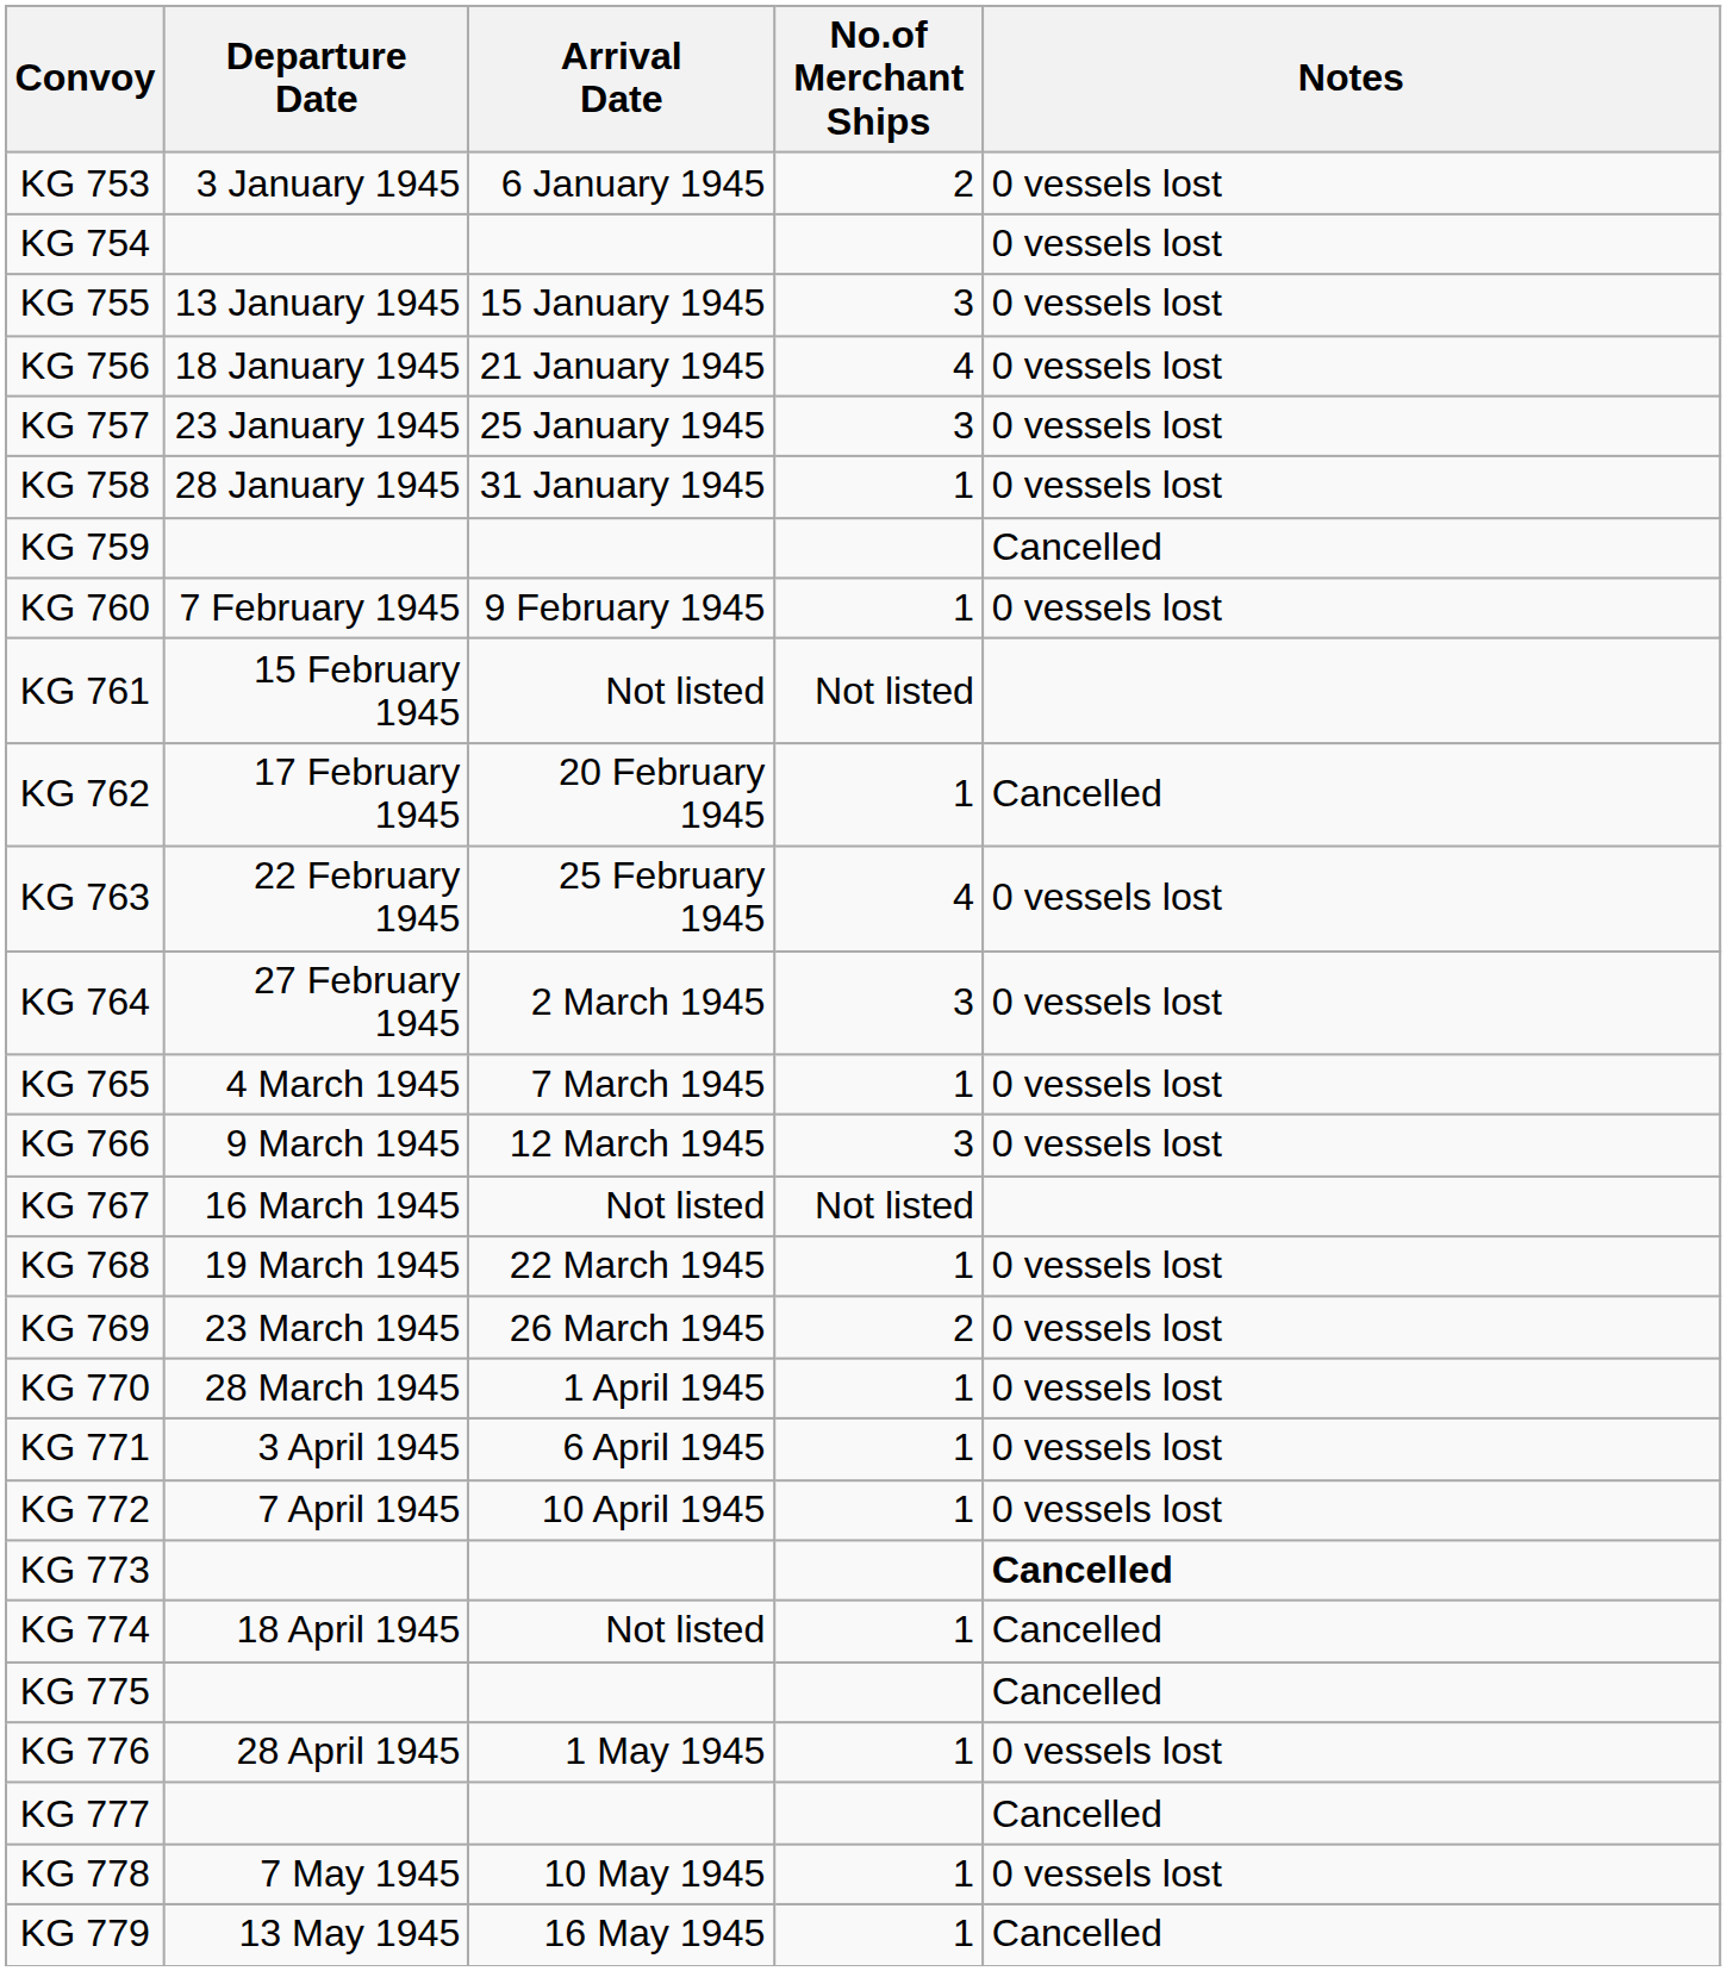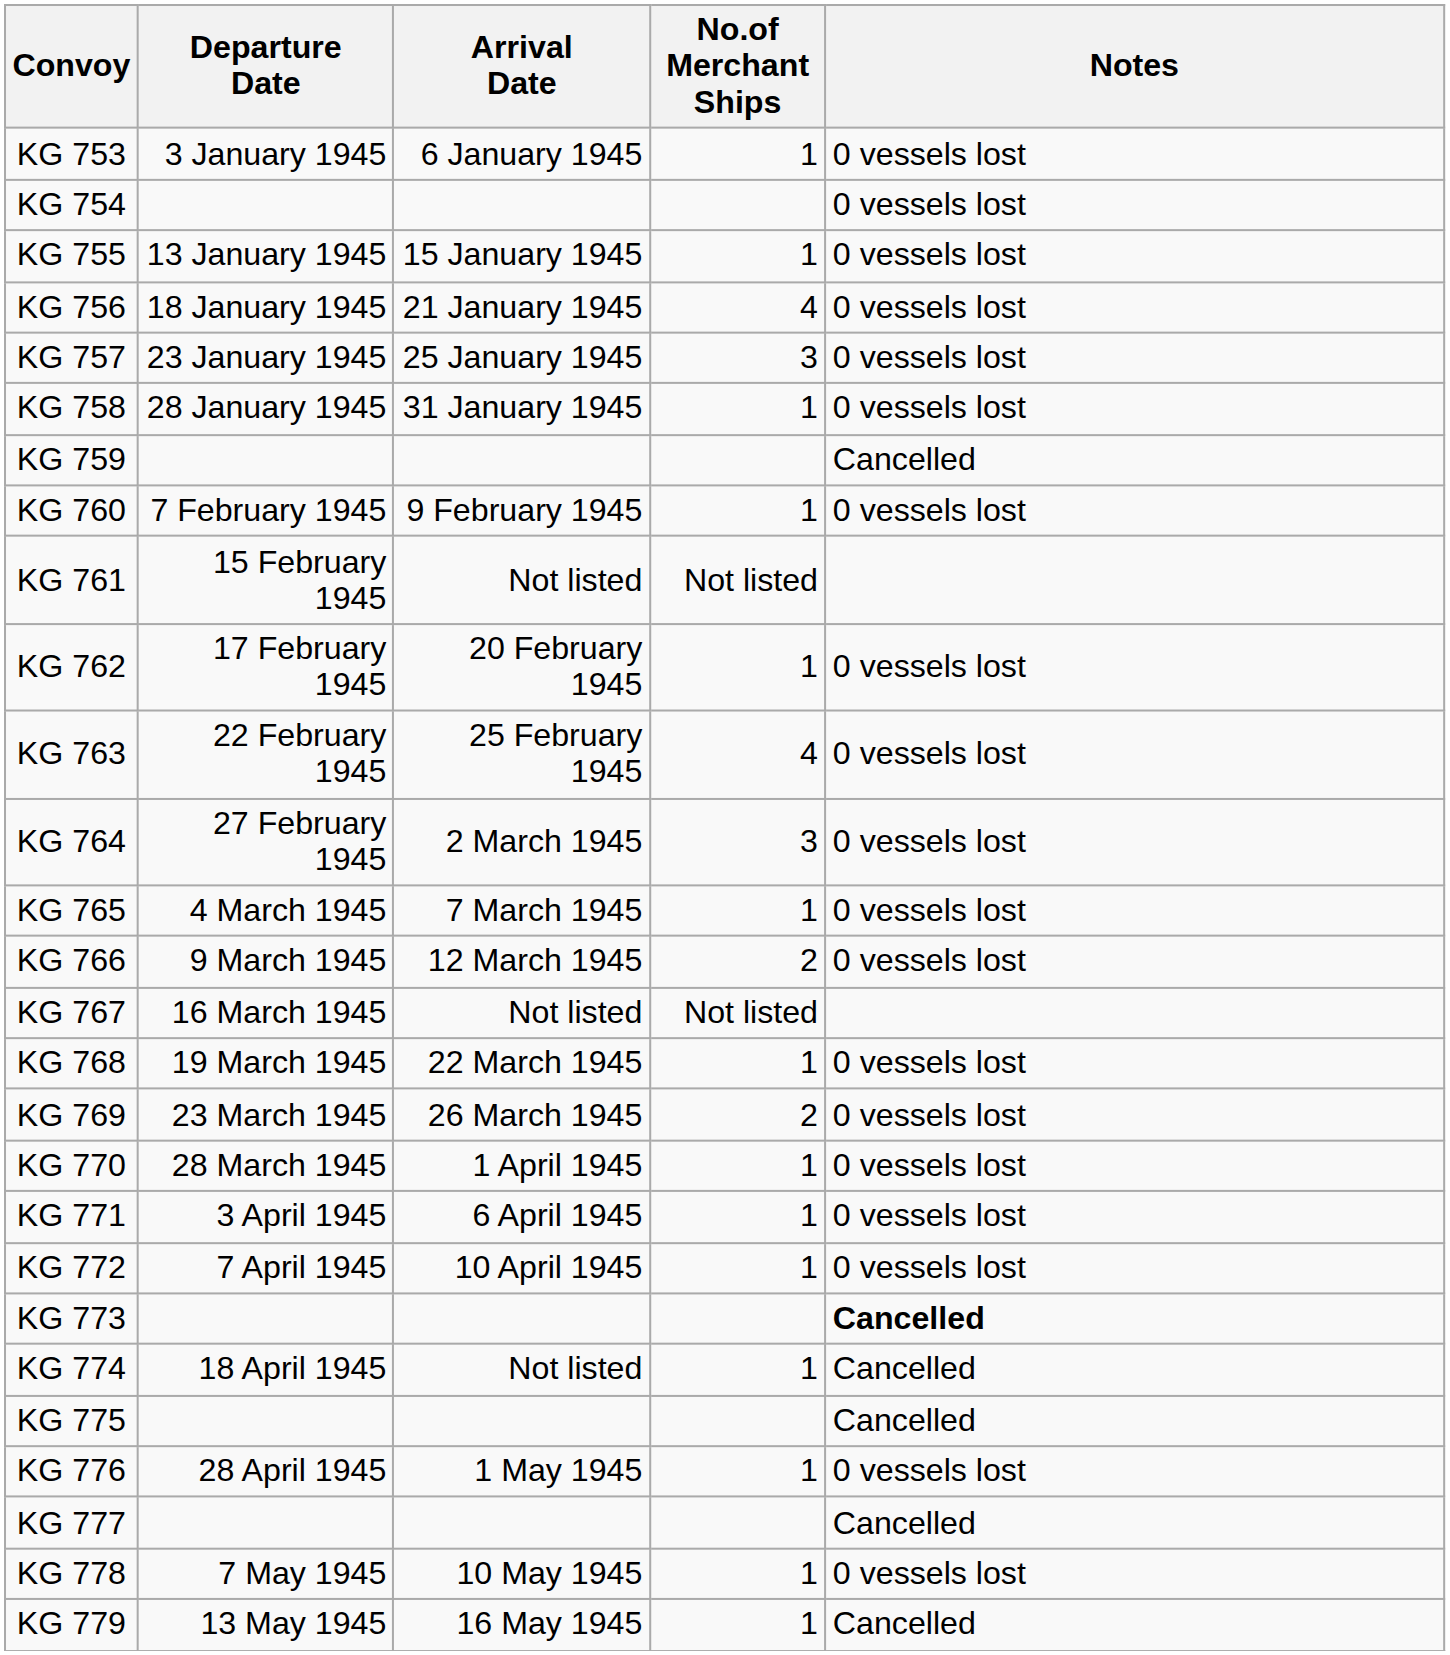 <table class="wikitable sortable">
 <tr>
 <th scope="col" width="50px">Convoy</th>
 <th scope="col" width="120px">Departure<br>Date</th>
 <th scope="col" width="120px">Arrival<br>Date</th>
 <th scope="col" width="80px">No.of Merchant Ships</th>
 <th scope="col" width="300px">Notes</th>
 </tr>
 <tr>
 <td align="center">KG 753</td>
 <td align="right">3 January 1945</td>
 <td align="right">6 January 1945</td>
-<td align="right">2</td>
+<td align="right">1</td>
 <td align="left">0 vessels lost</td>
 </tr>
 <tr>
 <td align="center">KG 754</td>
 <td align="right"></td>
 <td align="right"></td>
 <td align="right"></td>
 <td align="left">0 vessels lost</td>
 </tr>
 <tr>
 <td align="center">KG 755</td>
 <td align="right">13 January 1945</td>
 <td align="right">15 January 1945</td>
-<td align="right">3</td>
+<td align="right">1</td>
 <td align="left">0 vessels lost</td>
 </tr>
 <tr>
 <td align="center">KG 756</td>
 <td align="right">18 January 1945</td>
 <td align="right">21 January 1945</td>
 <td align="right">4</td>
 <td align="left">0 vessels lost</td>
 </tr>
 <tr>
 <td align="center">KG 757</td>
 <td align="right">23 January 1945</td>
 <td align="right">25 January 1945</td>
 <td align="right">3</td>
 <td align="left">0 vessels lost</td>
 </tr>
 <tr>
 <td align="center">KG 758</td>
 <td align="right">28 January 1945</td>
 <td align="right">31 January 1945</td>
 <td align="right">1</td>
 <td align="left">0 vessels lost</td>
 </tr>
 <tr>
 <td align="center">KG 759</td>
 <td align="right"></td>
 <td align="right"></td>
 <td align="right"></td>
 <td align="left">Cancelled</td>
 </tr>
 <tr>
 <td align="center">KG 760</td>
 <td align="right">7 February 1945</td>
 <td align="right">9 February 1945</td>
 <td align="right">1</td>
 <td align="left">0 vessels lost</td>
 </tr>
 <tr>
 <td align="center">KG 761</td>
 <td align="right">15 February 1945</td>
 <td align="right">Not listed</td>
 <td align="right">Not listed</td>
 <td align="left"></td>
 </tr>
 <tr>
 <td align="center">KG 762</td>
 <td align="right">17 February 1945</td>
 <td align="right">20 February 1945</td>
 <td align="right">1</td>
-<td align="left">Cancelled</td>
+<td align="left">0 vessels lost</td>
 </tr>
 <tr>
 <td align="center">KG 763</td>
 <td align="right">22 February 1945</td>
 <td align="right">25 February 1945</td>
 <td align="right">4</td>
 <td align="left">0 vessels lost</td>
 </tr>
 <tr>
 <td align="center">KG 764</td>
 <td align="right">27 February 1945</td>
 <td align="right">2 March 1945</td>
 <td align="right">3</td>
 <td align="left">0 vessels lost</td>
 </tr>
 <tr>
 <td align="center">KG 765</td>
 <td align="right">4 March 1945</td>
 <td align="right">7 March 1945</td>
 <td align="right">1</td>
 <td align="left">0 vessels lost</td>
 </tr>
 <tr>
 <td align="center">KG 766</td>
 <td align="right">9 March 1945</td>
 <td align="right">12 March 1945</td>
-<td align="right">3</td>
+<td align="right">2</td>
 <td align="left">0 vessels lost</td>
 </tr>
 <tr>
 <td align="center">KG 767</td>
 <td align="right">16 March 1945</td>
 <td align="right">Not listed</td>
 <td align="right">Not listed</td>
 <td align="left"></td>
 </tr>
 <tr>
 <td align="center">KG 768</td>
 <td align="right">19 March 1945</td>
 <td align="right">22 March 1945</td>
 <td align="right">1</td>
 <td align="left">0 vessels lost</td>
 </tr>
 <tr>
 <td align="center">KG 769</td>
 <td align="right">23 March 1945</td>
 <td align="right">26 March 1945</td>
 <td align="right">2</td>
 <td align="left">0 vessels lost</td>
 </tr>
 <tr>
 <td align="center">KG 770</td>
 <td align="right">28 March 1945</td>
 <td align="right">1 April 1945</td>
 <td align="right">1</td>
 <td align="left">0 vessels lost</td>
 </tr>
 <tr>
 <td align="center">KG 771</td>
 <td align="right">3 April 1945</td>
 <td align="right">6 April 1945</td>
 <td align="right">1</td>
 <td align="left">0 vessels lost</td>
 </tr>
 <tr>
 <td align="center">KG 772</td>
 <td align="right">7 April 1945</td>
 <td align="right">10 April 1945</td>
 <td align="right">1</td>
 <td align="left">0 vessels lost</td>
 </tr>
 <tr>
 <td align="center">KG 773</td>
 <td align="right"></td>
 <td align="right"></td>
 <td align="right"></td>
 <td align="left"><strong>Cancelled</strong></td>
 </tr>
 <tr>
 <td align="center">KG 774</td>
 <td align="right">18 April 1945</td>
 <td align="right">Not listed</td>
 <td align="right">1</td>
 <td align="left">Cancelled</td>
 </tr>
 <tr>
 <td align="center">KG 775</td>
 <td align="right"></td>
 <td align="right"></td>
 <td align="right"></td>
 <td align="left">Cancelled</td>
 </tr>
 <tr>
 <td align="center">KG 776</td>
 <td align="right">28 April 1945</td>
 <td align="right">1 May 1945</td>
 <td align="right">1</td>
 <td align="left">0 vessels lost</td>
 </tr>
 <tr>
 <td align="center">KG 777</td>
 <td align="right"></td>
 <td align="right"></td>
 <td align="right"></td>
 <td align="left">Cancelled</td>
 </tr>
 <tr>
 <td align="center">KG 778</td>
 <td align="right">7 May 1945</td>
 <td align="right">10 May 1945</td>
 <td align="right">1</td>
 <td align="left">0 vessels lost</td>
 </tr>
 <tr>
 <td align="center">KG 779</td>
 <td align="right">13 May 1945</td>
 <td align="right">16 May 1945</td>
 <td align="right">1</td>
 <td align="left">Cancelled</td>
 </tr>
 <tr>
 </tr>
 </table>
